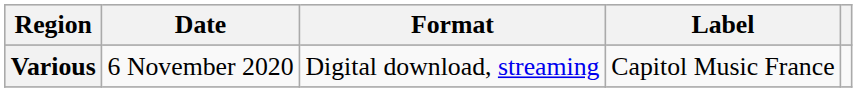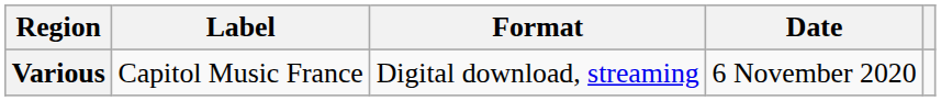 <table class="wikitable plainrowheaders" style="text-align:center">
 <tr>
 <th>Region</th>
+<th>Label</th>
+<th>Format</th>
 <th>Date</th>
-<th>Format</th>
-<th>Label</th>
 <th></th>
 </tr>
 <tr>
 <th scope="row">Various</th>
+<td>Capitol Music France</td>
+<td>Digital download, <a href='#'>streaming</a></td>
 <td>6 November 2020</td>
-<td>Digital download, <a href='#'>streaming</a></td>
-<td>Capitol Music France</td>
 <td></td>
 </tr>
 </table>
